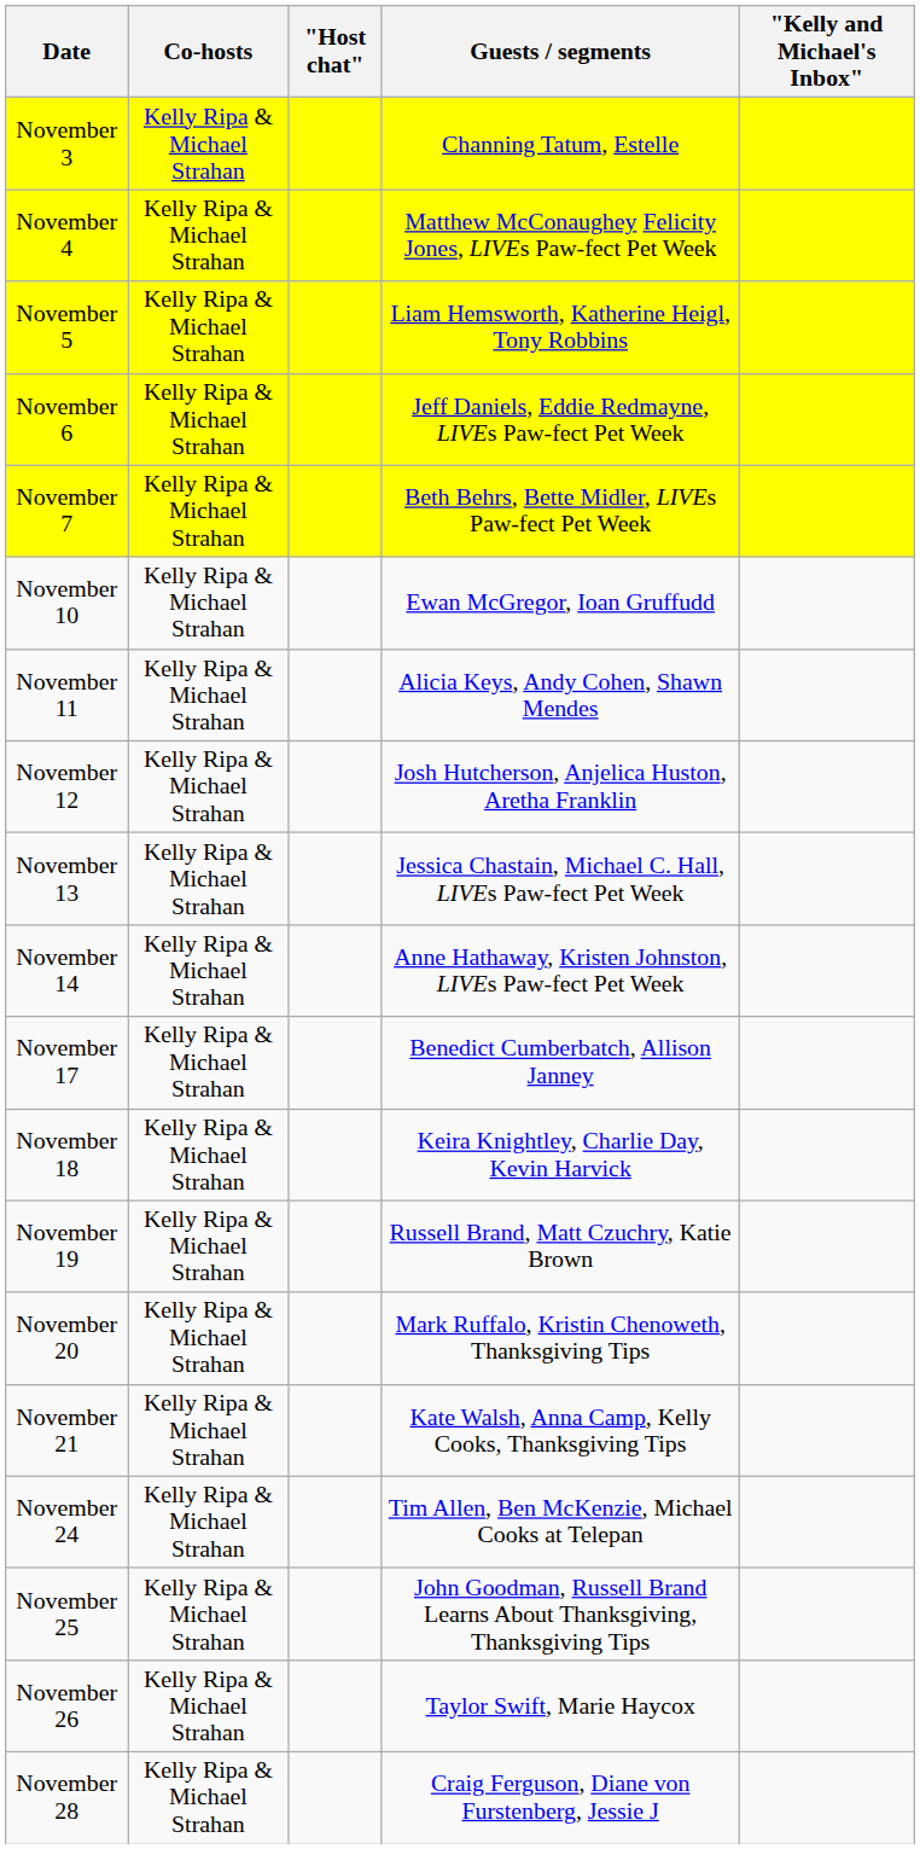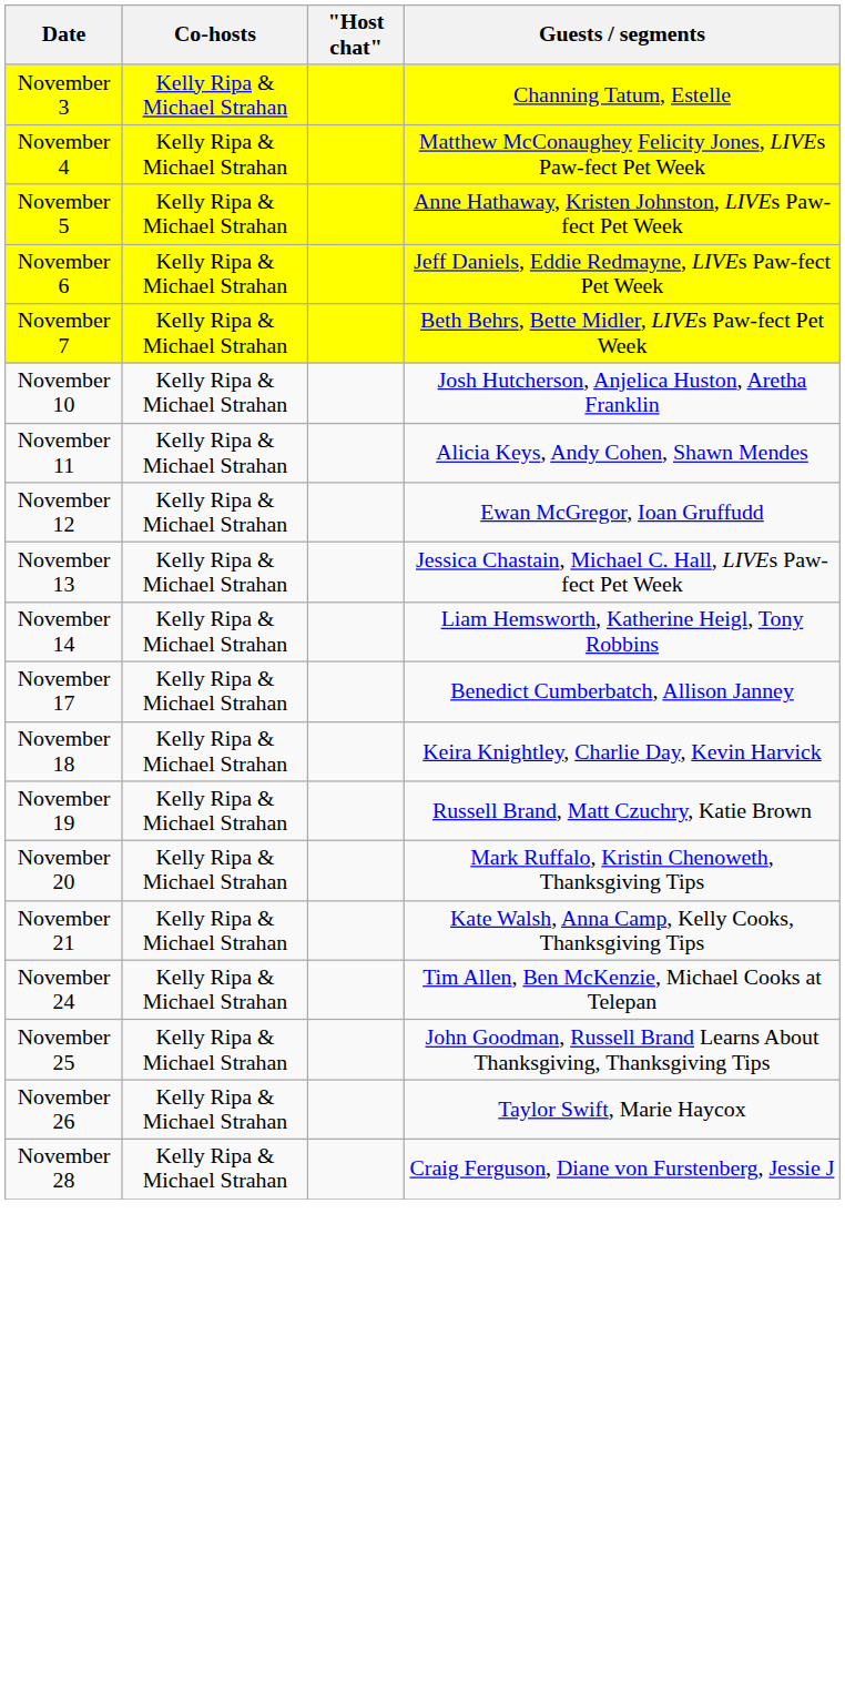 <table class="wikitable sortable" style="text-align:center;">
 <tr>
 <th>Date</th>
 <th>Co-hosts</th>
 <th>"Host chat"</th>
 <th>Guests / segments</th>
-<th>"Kelly and Michael's Inbox"</th>
 </tr>
 <tr style="background:yellow;">
 <td>November 3</td>
 <td><a href='#'>Kelly Ripa</a> & <a href='#'>Michael Strahan</a></td>
 <td></td>
 <td><a href='#'>Channing Tatum</a>, <a href='#'>Estelle</a></td>
-<td></td>
 </tr>
 <tr style="background:yellow;">
 <td>November 4</td>
 <td>Kelly Ripa & Michael Strahan</td>
 <td></td>
 <td><a href='#'>Matthew McConaughey</a> <a href='#'>Felicity Jones</a>, <em>LIVE</em>s Paw-fect Pet Week</td>
-<td></td>
 </tr>
 <tr style="background:yellow;">
 <td>November 5</td>
 <td>Kelly Ripa & Michael Strahan</td>
 <td></td>
-<td><a href='#'>Liam Hemsworth</a>, <a href='#'>Katherine Heigl</a>, <a href='#'>Tony Robbins</a></td>
-<td></td>
+<td><a href='#'>Anne Hathaway</a>, <a href='#'>Kristen Johnston</a>, <em>LIVE</em>s Paw-fect Pet Week</td>
 </tr>
 <tr style="background:yellow;">
 <td>November 6</td>
 <td>Kelly Ripa & Michael Strahan</td>
 <td></td>
 <td><a href='#'>Jeff Daniels</a>, <a href='#'>Eddie Redmayne</a>, <em>LIVE</em>s Paw-fect Pet Week</td>
-<td></td>
 </tr>
 <tr style="background:yellow;">
 <td>November 7</td>
 <td>Kelly Ripa & Michael Strahan</td>
 <td></td>
 <td><a href='#'>Beth Behrs</a>, <a href='#'>Bette Midler</a>, <em>LIVE</em>s Paw-fect Pet Week</td>
-<td></td>
 </tr>
 <tr>
 <td>November 10</td>
 <td>Kelly Ripa & Michael Strahan</td>
 <td></td>
-<td><a href='#'>Ewan McGregor</a>, <a href='#'>Ioan Gruffudd</a></td>
-<td></td>
+<td><a href='#'>Josh Hutcherson</a>, <a href='#'>Anjelica Huston</a>, <a href='#'>Aretha Franklin</a></td>
 </tr>
 <tr>
 <td>November 11</td>
 <td>Kelly Ripa & Michael Strahan</td>
 <td></td>
 <td><a href='#'>Alicia Keys</a>, <a href='#'>Andy Cohen</a>, <a href='#'>Shawn Mendes</a></td>
-<td></td>
 </tr>
 <tr>
 <td>November 12</td>
 <td>Kelly Ripa & Michael Strahan</td>
 <td></td>
-<td><a href='#'>Josh Hutcherson</a>, <a href='#'>Anjelica Huston</a>, <a href='#'>Aretha Franklin</a></td>
-<td></td>
+<td><a href='#'>Ewan McGregor</a>, <a href='#'>Ioan Gruffudd</a></td>
 </tr>
 <tr>
 <td>November 13</td>
 <td>Kelly Ripa & Michael Strahan</td>
 <td></td>
 <td><a href='#'>Jessica Chastain</a>, <a href='#'>Michael C. Hall</a>, <em>LIVE</em>s Paw-fect Pet Week</td>
-<td></td>
 </tr>
 <tr>
 <td>November 14</td>
 <td>Kelly Ripa & Michael Strahan</td>
 <td></td>
-<td><a href='#'>Anne Hathaway</a>, <a href='#'>Kristen Johnston</a>, <em>LIVE</em>s Paw-fect Pet Week</td>
-<td></td>
+<td><a href='#'>Liam Hemsworth</a>, <a href='#'>Katherine Heigl</a>, <a href='#'>Tony Robbins</a></td>
 </tr>
 <tr>
 <td>November 17</td>
 <td>Kelly Ripa & Michael Strahan</td>
 <td></td>
 <td><a href='#'>Benedict Cumberbatch</a>, <a href='#'>Allison Janney</a></td>
-<td></td>
 </tr>
 <tr>
 <td>November 18</td>
 <td>Kelly Ripa & Michael Strahan</td>
 <td></td>
 <td><a href='#'>Keira Knightley</a>, <a href='#'>Charlie Day</a>, <a href='#'>Kevin Harvick</a></td>
-<td></td>
 </tr>
 <tr>
 <td>November 19</td>
 <td>Kelly Ripa & Michael Strahan</td>
 <td></td>
 <td><a href='#'>Russell Brand</a>, <a href='#'>Matt Czuchry</a>, Katie Brown</td>
-<td></td>
 </tr>
 <tr>
 <td>November 20</td>
 <td>Kelly Ripa & Michael Strahan</td>
 <td></td>
 <td><a href='#'>Mark Ruffalo</a>, <a href='#'>Kristin Chenoweth</a>, Thanksgiving Tips</td>
-<td></td>
 </tr>
 <tr>
 <td>November 21</td>
 <td>Kelly Ripa & Michael Strahan</td>
 <td></td>
 <td><a href='#'>Kate Walsh</a>, <a href='#'>Anna Camp</a>, Kelly Cooks, Thanksgiving Tips</td>
-<td></td>
 </tr>
 <tr>
 <td>November 24</td>
 <td>Kelly Ripa & Michael Strahan</td>
 <td></td>
 <td><a href='#'>Tim Allen</a>, <a href='#'>Ben McKenzie</a>, Michael Cooks at Telepan</td>
-<td></td>
 </tr>
 <tr>
 <td>November 25</td>
 <td>Kelly Ripa & Michael Strahan</td>
 <td></td>
 <td><a href='#'>John Goodman</a>, <a href='#'>Russell Brand</a> Learns About Thanksgiving, Thanksgiving Tips</td>
-<td></td>
 </tr>
 <tr>
 <td>November 26</td>
 <td>Kelly Ripa & Michael Strahan</td>
 <td></td>
 <td><a href='#'>Taylor Swift</a>, Marie Haycox</td>
-<td></td>
 </tr>
 <tr>
 <td>November 28</td>
 <td>Kelly Ripa & Michael Strahan</td>
 <td></td>
 <td><a href='#'>Craig Ferguson</a>, <a href='#'>Diane von Furstenberg</a>, <a href='#'>Jessie J</a></td>
-<td></td>
 </tr>
 </table>
